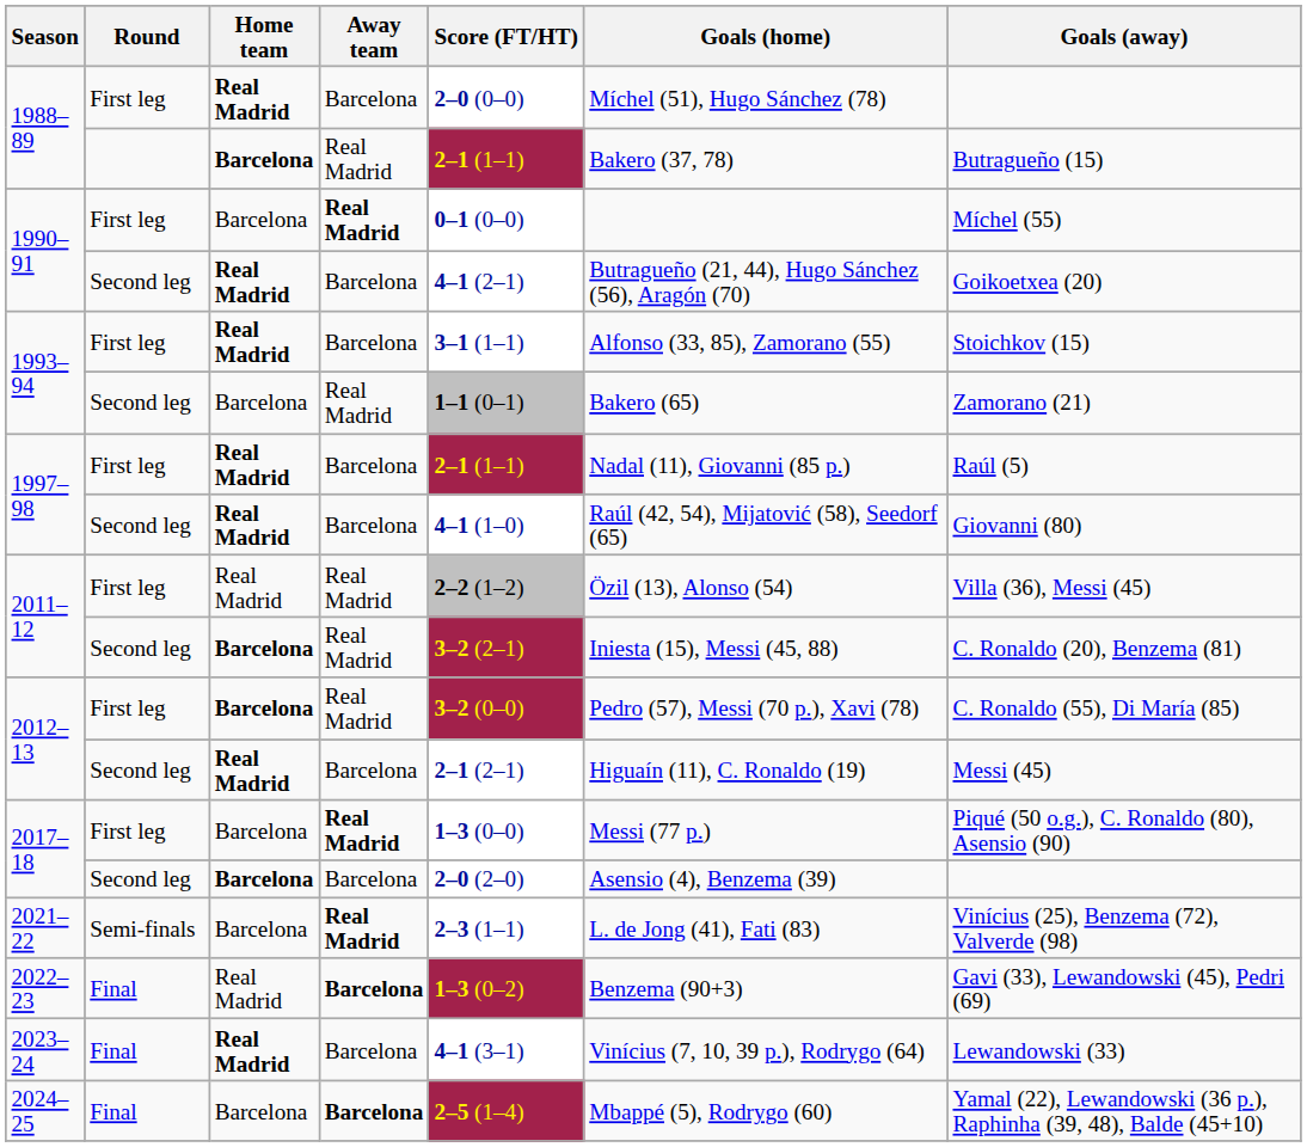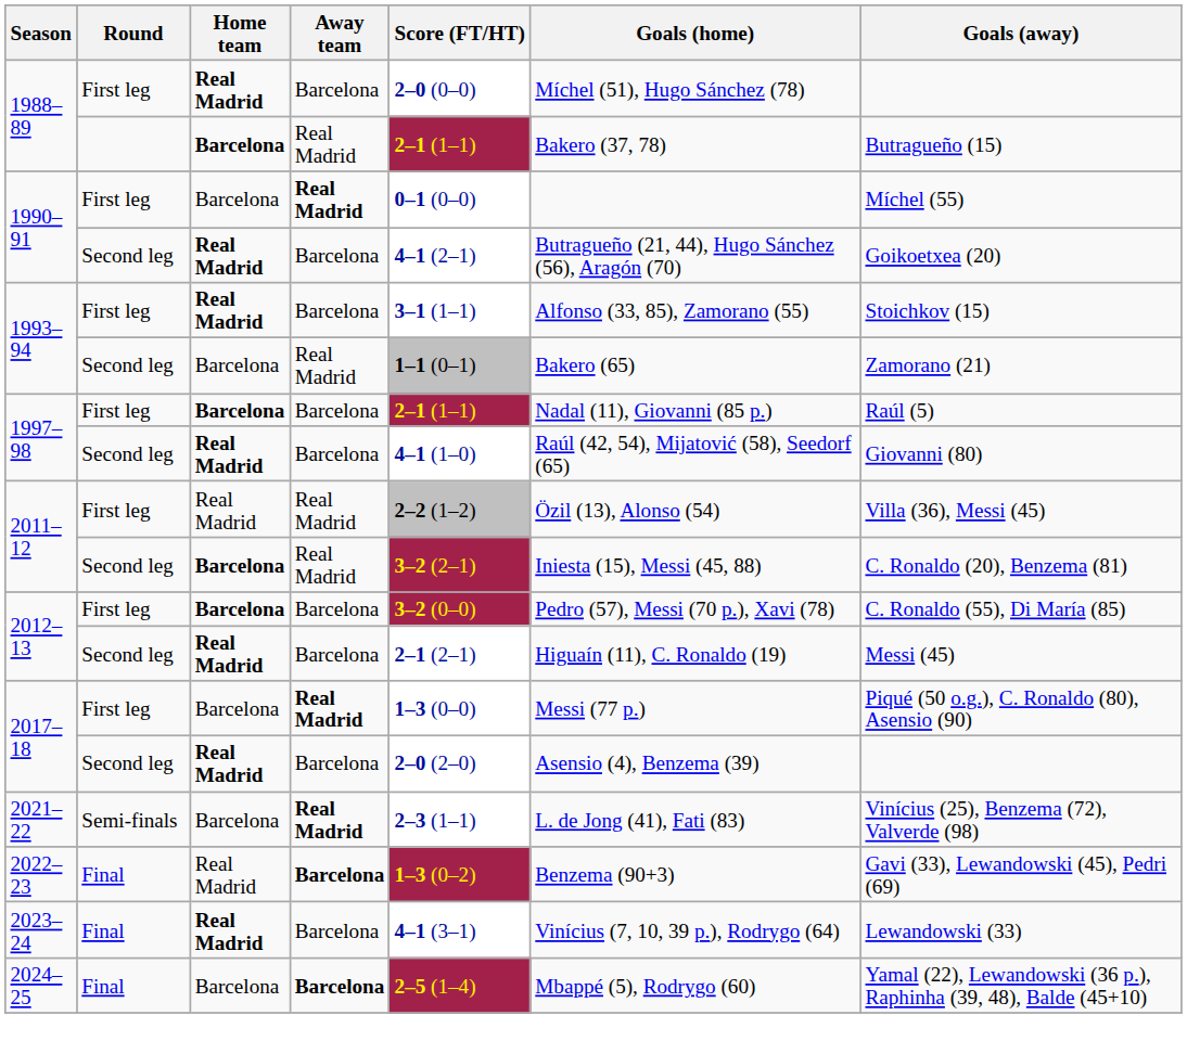 <table class="wikitable" style="width:100%; margin:0 left; font-size: 11px">
 <tr>
 <th width=5%>Season</th>
 <th style="width:10%;">Round</th>
 <th width=8%>Home team</th>
 <th width=8%>Away team</th>
 <th style="width:10%;">Score (FT/HT)</th>
 <th style="width:30%;">Goals (home)</th>
 <th style="width:30%;">Goals (away)</th>
 </tr>
 <tr>
 <td rowspan="2"><a href='#'>1988–89</a></td>
 <td>First leg</td>
 <td><strong>Real Madrid</strong></td>
 <td>Barcelona</td>
 <td style="color:#000c99; background:#fff;"><strong>2–0</strong> (0–0)</td>
 <td><a href='#'>Míchel</a> (51), <a href='#'>Hugo Sánchez</a> (78)</td>
 <td></td>
 </tr>
 <tr>
 <td></td>
 <td><strong>Barcelona</strong></td>
 <td>Real Madrid</td>
 <td style="color:#fff000; background:#A2214B"><strong>2–1</strong> (1–1)</td>
 <td><a href='#'>Bakero</a> (37, 78)</td>
 <td><a href='#'>Butragueño</a> (15)</td>
 </tr>
 <tr>
 <td rowspan="2"><a href='#'>1990–91</a></td>
 <td>First leg</td>
 <td>Barcelona</td>
 <td><strong>Real Madrid</strong></td>
 <td style="color:#000c99; background:#fff;"><strong>0–1</strong> (0–0)</td>
 <td></td>
 <td><a href='#'>Míchel</a> (55)</td>
 </tr>
 <tr>
 <td>Second leg</td>
 <td><strong>Real Madrid</strong></td>
 <td>Barcelona</td>
 <td style="color:#000c99; background:#fff;"><strong>4–1</strong> (2–1)</td>
 <td><a href='#'>Butragueño</a> (21, 44), <a href='#'>Hugo Sánchez</a> (56), <a href='#'>Aragón</a> (70)</td>
 <td><a href='#'>Goikoetxea</a> (20)</td>
 </tr>
 <tr>
 <td rowspan="2"><a href='#'>1993–94</a></td>
 <td>First leg</td>
 <td><strong>Real Madrid</strong></td>
 <td>Barcelona</td>
 <td style="color:#000c99; background:#fff;"><strong>3–1</strong> (1–1)</td>
 <td><a href='#'>Alfonso</a> (33, 85), <a href='#'>Zamorano</a> (55)</td>
 <td><a href='#'>Stoichkov</a> (15)</td>
 </tr>
 <tr>
 <td>Second leg</td>
 <td>Barcelona</td>
 <td>Real Madrid</td>
 <td style="background:silver;"><strong>1–1</strong> (0–1)</td>
 <td><a href='#'>Bakero</a> (65)</td>
 <td><a href='#'>Zamorano</a> (21)</td>
 </tr>
 <tr>
 <td rowspan="2"><a href='#'>1997–98</a></td>
 <td>First leg</td>
-<td><strong>Real Madrid</strong></td>
+<td><strong>Barcelona</strong></td>
 <td>Barcelona</td>
 <td style="color:#fff000; background:#A2214B"><strong>2–1</strong> (1–1)</td>
 <td><a href='#'>Nadal</a> (11), <a href='#'>Giovanni</a> (85 <a href='#'>p.</a>)</td>
 <td><a href='#'>Raúl</a> (5)</td>
 </tr>
 <tr>
 <td>Second leg</td>
 <td><strong>Real Madrid</strong></td>
 <td>Barcelona</td>
 <td style="color:#000c99; background:#fff;"><strong>4–1</strong> (1–0)</td>
 <td><a href='#'>Raúl</a> (42, 54), <a href='#'>Mijatović</a> (58), <a href='#'>Seedorf</a> (65)</td>
 <td><a href='#'>Giovanni</a> (80)</td>
 </tr>
 <tr>
 <td rowspan="2"><a href='#'>2011–12</a></td>
 <td>First leg</td>
 <td>Real Madrid</td>
 <td>Real Madrid</td>
 <td style="background:silver;"><strong>2–2</strong> (1–2)</td>
 <td><a href='#'>Özil</a> (13), <a href='#'>Alonso</a> (54)</td>
 <td><a href='#'>Villa</a> (36), <a href='#'>Messi</a> (45)</td>
 </tr>
 <tr>
 <td>Second leg</td>
 <td><strong>Barcelona</strong></td>
 <td>Real Madrid</td>
 <td style="color:#fff000; background:#A2214B"><strong>3–2</strong> (2–1)</td>
 <td><a href='#'>Iniesta</a> (15), <a href='#'>Messi</a> (45, 88)</td>
 <td><a href='#'>C. Ronaldo</a> (20), <a href='#'>Benzema</a> (81)</td>
 </tr>
 <tr>
 <td rowspan="2"><a href='#'>2012–13</a></td>
 <td>First leg</td>
 <td><strong>Barcelona</strong></td>
-<td>Real Madrid</td>
+<td>Barcelona</td>
 <td style="color:#fff000; background:#A2214B"><strong>3–2</strong> (0–0)</td>
 <td><a href='#'>Pedro</a> (57), <a href='#'>Messi</a> (70 <a href='#'>p.</a>), <a href='#'>Xavi</a> (78)</td>
 <td><a href='#'>C. Ronaldo</a> (55), <a href='#'>Di María</a> (85)</td>
 </tr>
 <tr>
 <td>Second leg</td>
 <td><strong>Real Madrid</strong></td>
 <td>Barcelona</td>
 <td style="color:#000c99; background:#fff;"><strong>2–1</strong> (2–1)</td>
 <td><a href='#'>Higuaín</a> (11), <a href='#'>C. Ronaldo</a> (19)</td>
 <td><a href='#'>Messi</a> (45)</td>
 </tr>
 <tr>
 <td rowspan="2"><a href='#'>2017–18</a></td>
 <td>First leg</td>
 <td>Barcelona</td>
 <td><strong>Real Madrid</strong></td>
 <td style="color:#000c99; background:#fff"><strong>1–3</strong> (0–0)</td>
 <td><a href='#'>Messi</a> (77 <a href='#'>p.</a>)</td>
 <td><a href='#'>Piqué</a> (50 <a href='#'>o.g.</a>), <a href='#'>C. Ronaldo</a> (80), <a href='#'>Asensio</a> (90)</td>
 </tr>
 <tr>
 <td>Second leg</td>
-<td><strong>Barcelona</strong></td>
+<td><strong>Real Madrid</strong></td>
 <td>Barcelona</td>
 <td style="color:#000c99; background:#fff"><strong>2–0</strong> (2–0)</td>
 <td><a href='#'>Asensio</a> (4), <a href='#'>Benzema</a> (39)</td>
 <td></td>
 </tr>
 <tr>
 <td><a href='#'>2021–22</a></td>
 <td>Semi-finals</td>
 <td>Barcelona</td>
 <td><strong>Real Madrid</strong></td>
 <td style="color:#000c99; background:#fff"><strong>2–3</strong>  (1–1)</td>
 <td><a href='#'>L. de Jong</a> (41), <a href='#'>Fati</a> (83)</td>
 <td><a href='#'>Vinícius</a> (25), <a href='#'>Benzema</a> (72), <a href='#'>Valverde</a> (98)</td>
 </tr>
 <tr>
 <td><a href='#'>2022–23</a></td>
 <td><a href='#'>Final</a></td>
 <td>Real Madrid</td>
 <td><strong>Barcelona</strong></td>
 <td style="color:#fff000; background:#A2214B"><strong>1–3</strong> (0–2)</td>
 <td><a href='#'>Benzema</a> (90+3)</td>
 <td><a href='#'>Gavi</a> (33), <a href='#'>Lewandowski</a> (45), <a href='#'>Pedri</a> (69)</td>
 </tr>
 <tr>
 <td><a href='#'>2023–24</a></td>
 <td><a href='#'>Final</a></td>
 <td><strong>Real Madrid</strong></td>
 <td>Barcelona</td>
 <td style="color:#000c99; background:#fff"><strong>4–1</strong> (3–1)</td>
 <td><a href='#'>Vinícius</a> (7, 10, 39 <a href='#'>p.</a>), <a href='#'>Rodrygo</a> (64)</td>
 <td><a href='#'>Lewandowski</a> (33)</td>
 </tr>
 <tr>
 <td><a href='#'>2024–25</a></td>
 <td><a href='#'>Final</a></td>
 <td>Barcelona</td>
 <td><strong>Barcelona</strong></td>
 <td style="color:#fff000; background:#A2214B"><strong>2–5</strong> (1–4)</td>
 <td><a href='#'>Mbappé</a> (5), <a href='#'>Rodrygo</a> (60)</td>
 <td><a href='#'>Yamal</a> (22), <a href='#'>Lewandowski</a> (36 <a href='#'>p.</a>), <a href='#'>Raphinha</a> (39, 48), <a href='#'>Balde</a> (45+10)</td>
 </tr>
 </table>
